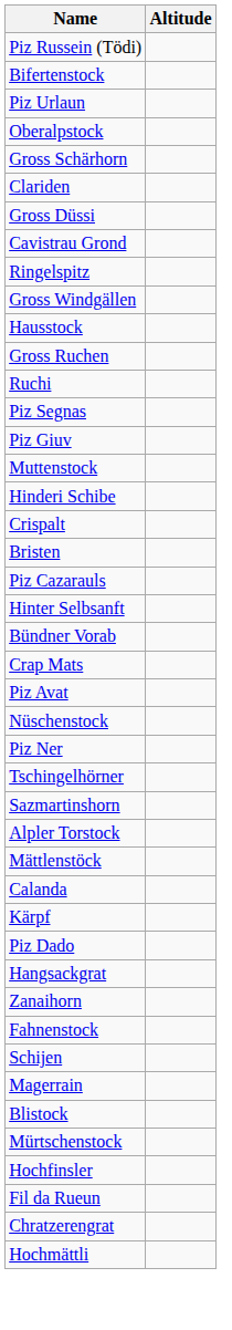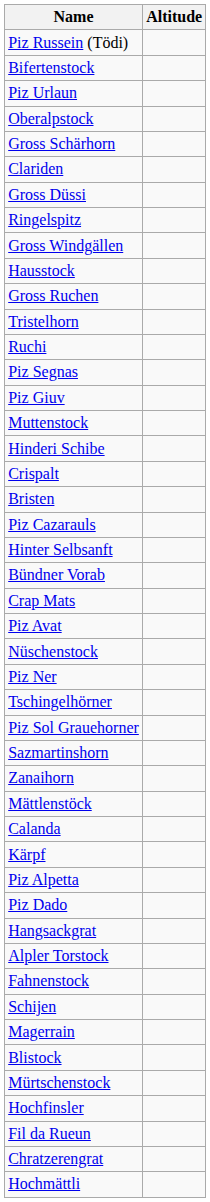 <table class="wikitable sortable" style="border-collapse: collapse">
 <tr>
 <th>Name</th>
 <th>Altitude</th>
 </tr>
 <tr>
 <td><a href='#'>Piz Russein</a> (Tödi)</td>
 <td></td>
 </tr>
 <tr>
 <td><a href='#'>Bifertenstock</a></td>
 <td></td>
 </tr>
 <tr>
 <td><a href='#'>Piz Urlaun</a></td>
 <td></td>
 </tr>
 <tr>
 <td><a href='#'>Oberalpstock</a></td>
 <td></td>
 </tr>
 <tr>
 <td><a href='#'>Gross Schärhorn</a></td>
 <td></td>
 </tr>
 <tr>
 <td><a href='#'>Clariden</a></td>
 <td></td>
 </tr>
 <tr>
 <td><a href='#'>Gross Düssi</a></td>
 <td></td>
 </tr>
 <tr>
-<td><a href='#'>Cavistrau Grond</a></td>
-<td></td>
-</tr>
-<tr>
 <td><a href='#'>Ringelspitz</a></td>
 <td></td>
 </tr>
 <tr>
 <td><a href='#'>Gross Windgällen</a></td>
 <td></td>
 </tr>
 <tr>
 <td><a href='#'>Hausstock</a></td>
 <td></td>
 </tr>
 <tr>
 <td><a href='#'>Gross Ruchen</a></td>
+<td></td>
+</tr>
+<tr>
+<td><a href='#'>Tristelhorn</a></td>
 <td></td>
 </tr>
 <tr>
 <td><a href='#'>Ruchi</a></td>
 <td></td>
 </tr>
 <tr>
 <td><a href='#'>Piz Segnas</a></td>
 <td></td>
 </tr>
 <tr>
 <td><a href='#'>Piz Giuv</a></td>
 <td></td>
 </tr>
 <tr>
 <td><a href='#'>Muttenstock</a></td>
 <td></td>
 </tr>
 <tr>
 <td><a href='#'>Hinderi Schibe</a></td>
 <td></td>
 </tr>
 <tr>
 <td><a href='#'>Crispalt</a></td>
 <td></td>
 </tr>
 <tr>
 <td><a href='#'>Bristen</a></td>
 <td></td>
 </tr>
 <tr>
 <td><a href='#'>Piz Cazarauls</a></td>
 <td></td>
 </tr>
 <tr>
 <td><a href='#'>Hinter Selbsanft</a></td>
 <td></td>
 </tr>
 <tr>
 <td><a href='#'>Bündner Vorab</a></td>
 <td></td>
 </tr>
 <tr>
 <td><a href='#'>Crap Mats</a></td>
 <td></td>
 </tr>
 <tr>
 <td><a href='#'>Piz Avat</a></td>
 <td></td>
 </tr>
 <tr>
 <td><a href='#'>Nüschenstock</a></td>
 <td></td>
 </tr>
 <tr>
 <td><a href='#'>Piz Ner</a></td>
 <td></td>
 </tr>
 <tr>
 <td><a href='#'>Tschingelhörner</a></td>
 <td></td>
 </tr>
 <tr>
+<td><a href='#'>Piz Sol Grauehorner</a></td>
+<td></td>
+</tr>
+<tr>
 <td><a href='#'>Sazmartinshorn</a></td>
 <td></td>
 </tr>
 <tr>
-<td><a href='#'>Alpler Torstock</a></td>
+<td><a href='#'>Zanaihorn</a></td>
 <td></td>
 </tr>
 <tr>
 <td><a href='#'>Mättlenstöck</a></td>
 <td></td>
 </tr>
 <tr>
 <td><a href='#'>Calanda</a></td>
 <td></td>
 </tr>
 <tr>
 <td><a href='#'>Kärpf</a></td>
 <td></td>
 </tr>
 <tr>
+<td><a href='#'>Piz Alpetta</a></td>
+<td></td>
+</tr>
+<tr>
 <td><a href='#'>Piz Dado</a></td>
 <td></td>
 </tr>
 <tr>
 <td><a href='#'>Hangsackgrat</a></td>
 <td></td>
 </tr>
 <tr>
-<td><a href='#'>Zanaihorn</a></td>
+<td><a href='#'>Alpler Torstock</a></td>
 <td></td>
 </tr>
 <tr>
 <td><a href='#'>Fahnenstock</a></td>
 <td></td>
 </tr>
 <tr>
 <td><a href='#'>Schijen</a></td>
 <td></td>
 </tr>
 <tr>
 <td><a href='#'>Magerrain</a></td>
 <td></td>
 </tr>
 <tr>
 <td><a href='#'>Blistock</a></td>
 <td></td>
 </tr>
 <tr>
 <td><a href='#'>Mürtschenstock</a></td>
 <td></td>
 </tr>
 <tr>
 <td><a href='#'>Hochfinsler</a></td>
 <td></td>
 </tr>
 <tr>
 <td><a href='#'>Fil da Rueun</a></td>
 <td></td>
 </tr>
 <tr>
 <td><a href='#'>Chratzerengrat</a></td>
 <td></td>
 </tr>
 <tr>
 <td><a href='#'>Hochmättli</a></td>
 <td></td>
 </tr>
 </table>
